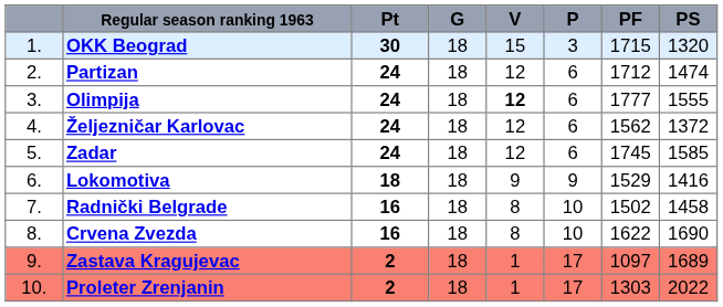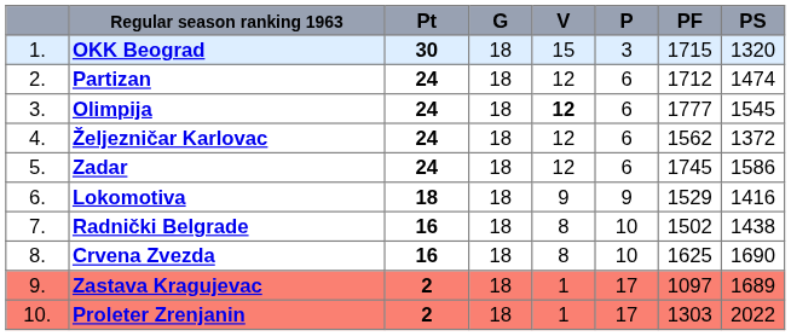 <table align=center style="font-size: 90%; border-collapse:collapse" border=1 cellspacing=0 cellpadding=2>
 <tr align=center bgcolor=#98A1B2>
 <th width=40></th>
 <th width=220><span><small>Regular season ranking 1963</small></span></th>
 <th width=55><span>Pt</span></th>
 <th width=40><span>G</span></th>
 <th width=40><span>V</span></th>
 <th width=40><span>P</span></th>
 <th width=40><span>PF</span></th>
 <th width=40><span>PS</span></th>
 </tr>
 <tr align=center style="background:#DDEEFF">
 <td>1.</td>
 <td style="text-align:left;"><strong><a href='#'>OKK Beograd</a></strong></td>
 <td><strong>30</strong></td>
 <td>18</td>
 <td>15</td>
 <td>3</td>
 <td>1715</td>
 <td>1320</td>
 </tr>
 <tr align=center>
 <td>2.</td>
 <td style="text-align:left;"><strong><a href='#'>Partizan</a></strong></td>
 <td><strong>24</strong></td>
 <td>18</td>
 <td>12</td>
 <td>6</td>
 <td>1712</td>
 <td>1474</td>
 </tr>
 <tr align=center>
 <td>3.</td>
 <td style="text-align:left;"><strong><a href='#'>Olimpija</a></strong></td>
 <td><strong>24</strong></td>
 <td>18</td>
 <td><strong>12</strong></td>
 <td>6</td>
 <td>1777</td>
-<td>1555</td>
+<td>1545</td>
 </tr>
 <tr align=center>
 <td>4.</td>
 <td style="text-align:left;"><strong><a href='#'>Željezničar Karlovac</a></strong></td>
 <td><strong>24</strong></td>
 <td>18</td>
 <td>12</td>
 <td>6</td>
 <td>1562</td>
 <td>1372</td>
 </tr>
 <tr align=center>
 <td>5.</td>
 <td style="text-align:left;"><strong><a href='#'>Zadar</a></strong></td>
 <td><strong>24</strong></td>
 <td>18</td>
 <td>12</td>
 <td>6</td>
 <td>1745</td>
-<td>1585</td>
+<td>1586</td>
 </tr>
 <tr align=center>
 <td>6.</td>
 <td style="text-align:left;"><strong><a href='#'>Lokomotiva</a></strong></td>
 <td><strong>18</strong></td>
 <td>18</td>
 <td>9</td>
 <td>9</td>
 <td>1529</td>
 <td>1416</td>
 </tr>
 <tr align=center>
 <td>7.</td>
 <td style="text-align:left;"><strong><a href='#'>Radnički Belgrade</a></strong></td>
 <td><strong>16</strong></td>
 <td>18</td>
 <td>8</td>
 <td>10</td>
 <td>1502</td>
-<td>1458</td>
+<td>1438</td>
 </tr>
 <tr align=center>
 <td>8.</td>
 <td style="text-align:left;"><strong><a href='#'>Crvena Zvezda</a></strong></td>
 <td><strong>16</strong></td>
 <td>18</td>
 <td>8</td>
 <td>10</td>
-<td>1622</td>
+<td>1625</td>
 <td>1690</td>
 </tr>
 <tr align=center style="background:#FA8072">
 <td>9.</td>
 <td style="text-align:left;"><strong><a href='#'>Zastava Kragujevac</a></strong></td>
 <td><strong>2</strong></td>
 <td>18</td>
 <td>1</td>
 <td>17</td>
 <td>1097</td>
 <td>1689</td>
 </tr>
 <tr align=center style="background:#FA8072">
 <td>10.</td>
 <td style="text-align:left;"><strong><a href='#'>Proleter Zrenjanin</a></strong></td>
 <td><strong>2</strong></td>
 <td>18</td>
 <td>1</td>
 <td>17</td>
 <td>1303</td>
 <td>2022</td>
 </tr>
 </table>
